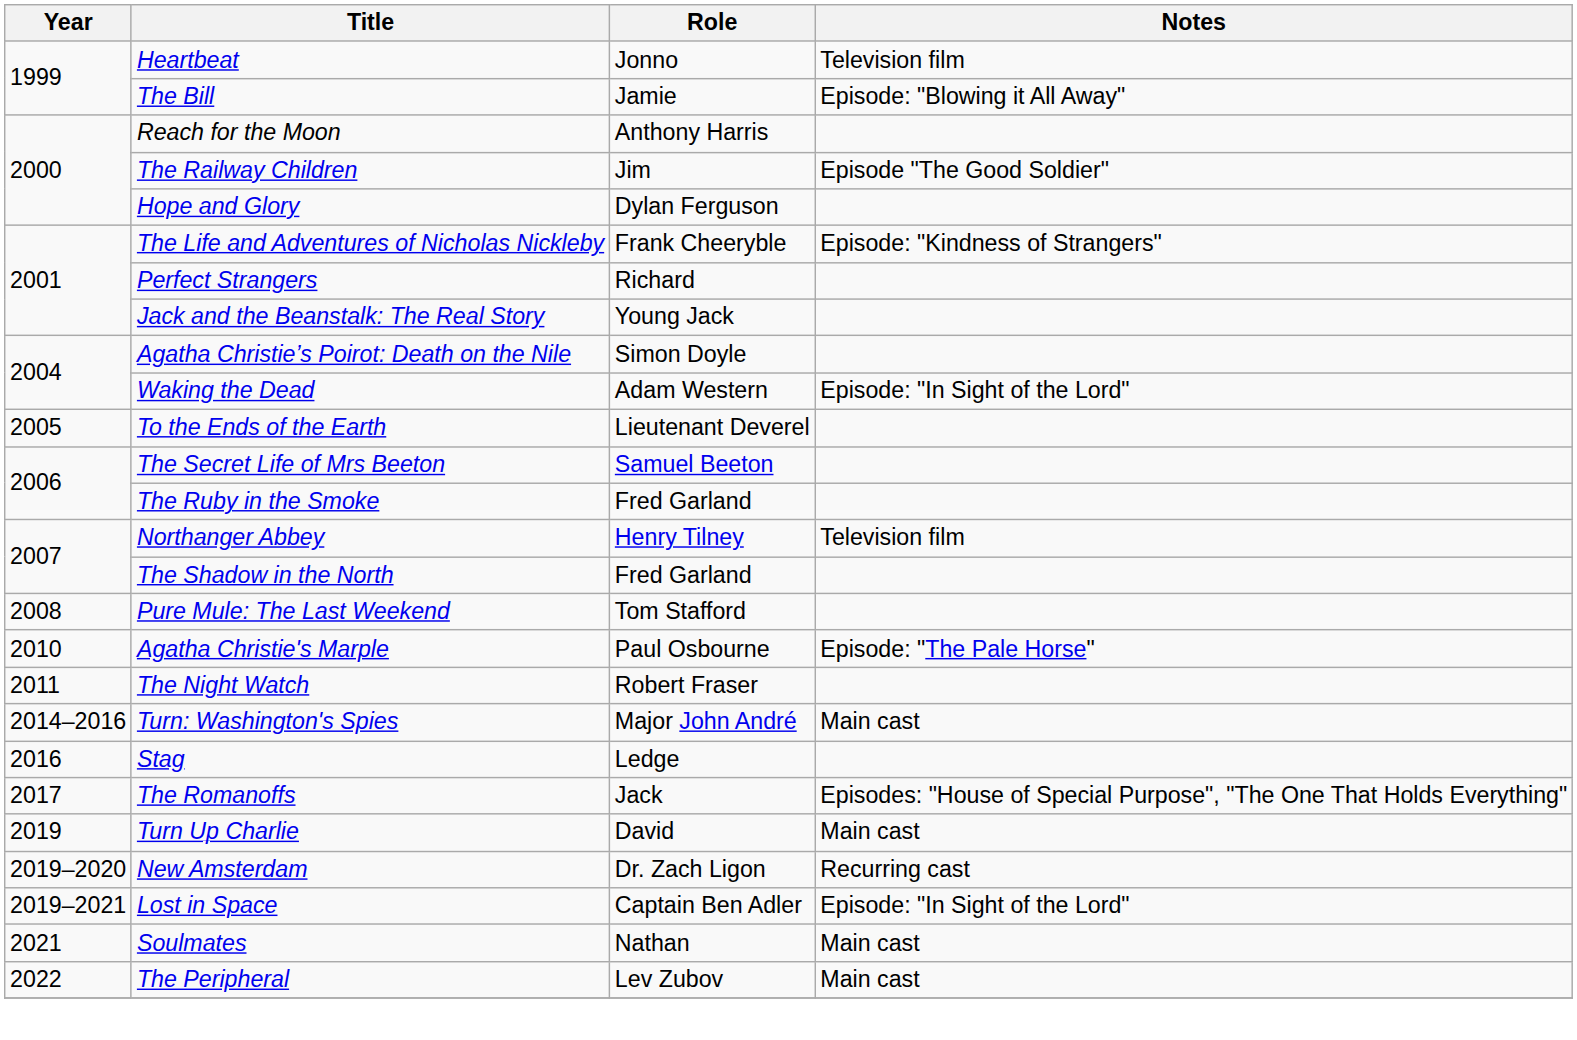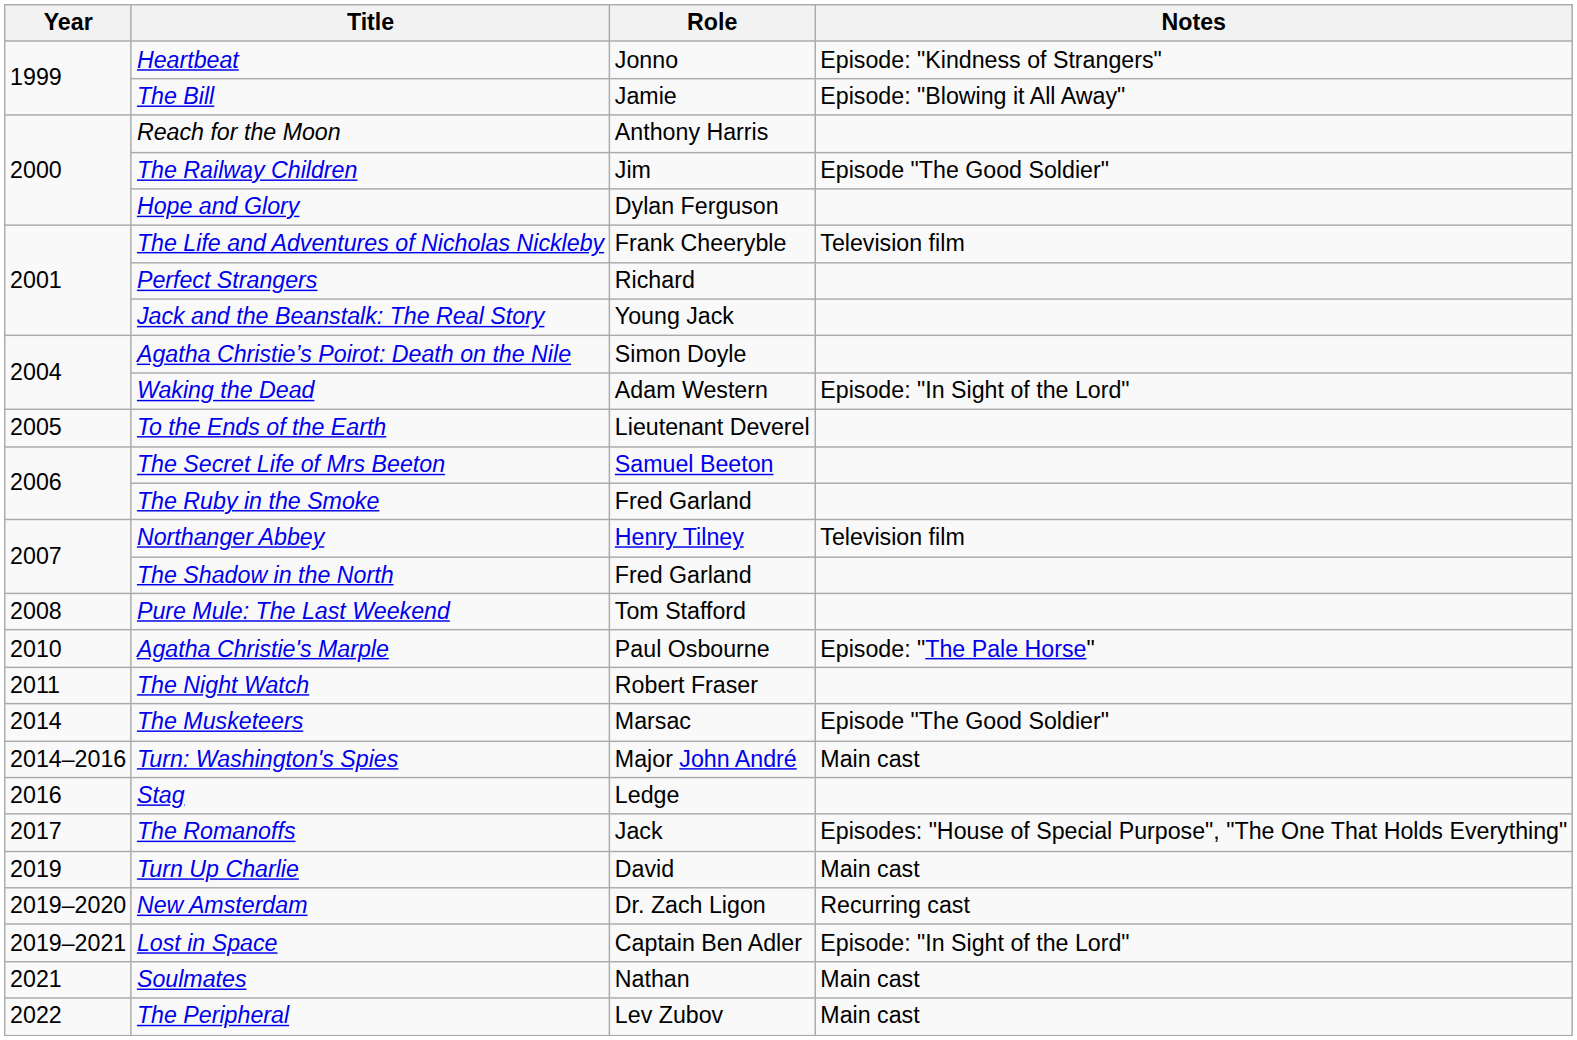 <table class="wikitable sortable">
 <tr>
 <th>Year</th>
 <th>Title</th>
 <th>Role</th>
 <th class="unsortable">Notes</th>
 </tr>
 <tr>
 <td rowspan="2">1999</td>
 <td><em><a href='#'>Heartbeat</a></em></td>
 <td>Jonno</td>
-<td>Television film</td>
+<td>Episode: "Kindness of Strangers"</td>
 </tr>
 <tr>
 <td><em><a href='#'>The Bill</a></em></td>
 <td>Jamie</td>
 <td>Episode: "Blowing it All Away"</td>
 </tr>
 <tr>
 <td rowspan="3">2000</td>
 <td><em>Reach for the Moon</em></td>
 <td>Anthony Harris</td>
 <td></td>
 </tr>
 <tr>
 <td><em><a href='#'>The Railway Children</a></em></td>
 <td>Jim</td>
 <td>Episode "The Good Soldier"</td>
 </tr>
 <tr>
 <td><em><a href='#'>Hope and Glory</a></em></td>
 <td>Dylan Ferguson</td>
 <td></td>
 </tr>
 <tr>
 <td rowspan="3">2001</td>
 <td><em><a href='#'>The Life and Adventures of Nicholas Nickleby</a></em></td>
 <td>Frank Cheeryble</td>
-<td>Episode: "Kindness of Strangers"</td>
+<td>Television film</td>
 </tr>
 <tr>
 <td><em><a href='#'>Perfect Strangers</a></em></td>
 <td>Richard</td>
 <td></td>
 </tr>
 <tr>
 <td><em><a href='#'>Jack and the Beanstalk: The Real Story</a></em></td>
 <td>Young Jack</td>
 <td></td>
 </tr>
 <tr>
 <td rowspan="2">2004</td>
 <td><em><a href='#'>Agatha Christie’s Poirot: Death on the Nile</a></em></td>
 <td>Simon Doyle</td>
 <td></td>
 </tr>
 <tr>
 <td><em><a href='#'>Waking the Dead</a></em></td>
 <td>Adam Western</td>
 <td>Episode: "In Sight of the Lord"</td>
 </tr>
 <tr>
 <td>2005</td>
 <td><em><a href='#'>To the Ends of the Earth</a></em></td>
 <td>Lieutenant Deverel</td>
 <td></td>
 </tr>
 <tr>
 <td rowspan="2">2006</td>
 <td><em><a href='#'>The Secret Life of Mrs Beeton</a></em></td>
 <td><a href='#'>Samuel Beeton</a></td>
 <td></td>
 </tr>
 <tr>
 <td><em><a href='#'>The Ruby in the Smoke</a></em></td>
 <td>Fred Garland</td>
 <td></td>
 </tr>
 <tr>
 <td rowspan="2">2007</td>
 <td><em><a href='#'>Northanger Abbey</a></em></td>
 <td><a href='#'>Henry Tilney</a></td>
 <td>Television film</td>
 </tr>
 <tr>
 <td><em><a href='#'>The Shadow in the North</a></em></td>
 <td>Fred Garland</td>
 <td></td>
 </tr>
 <tr>
 <td>2008</td>
 <td><em><a href='#'>Pure Mule: The Last Weekend</a></em></td>
 <td>Tom Stafford</td>
 <td></td>
 </tr>
 <tr>
 <td>2010</td>
 <td><em><a href='#'>Agatha Christie's Marple</a></em></td>
 <td>Paul Osbourne</td>
 <td>Episode: "<a href='#'>The Pale Horse</a>"</td>
 </tr>
 <tr>
 <td>2011</td>
 <td><em><a href='#'>The Night Watch</a></em></td>
 <td>Robert Fraser</td>
 <td></td>
 </tr>
 <tr>
+<td>2014</td>
+<td><em><a href='#'>The Musketeers</a></em></td>
+<td>Marsac</td>
+<td>Episode "The Good Soldier"</td>
+</tr>
+<tr>
 <td>2014–2016</td>
 <td><em><a href='#'>Turn: Washington's Spies</a></em></td>
 <td>Major <a href='#'>John André</a></td>
 <td>Main cast</td>
 </tr>
 <tr>
 <td>2016</td>
 <td><em><a href='#'>Stag</a></em></td>
 <td>Ledge</td>
 <td></td>
 </tr>
 <tr>
 <td>2017</td>
 <td><em><a href='#'>The Romanoffs</a></em></td>
 <td>Jack</td>
 <td>Episodes: "House of Special Purpose", "The One That Holds Everything"</td>
 </tr>
 <tr>
 <td>2019</td>
 <td><em><a href='#'>Turn Up Charlie</a></em></td>
 <td>David</td>
 <td>Main cast</td>
 </tr>
 <tr>
 <td>2019–2020</td>
 <td><em><a href='#'>New Amsterdam</a></em></td>
 <td>Dr. Zach Ligon</td>
 <td>Recurring cast</td>
 </tr>
 <tr>
 <td>2019–2021</td>
 <td><em><a href='#'>Lost in Space</a></em></td>
 <td>Captain Ben Adler</td>
 <td>Episode: "In Sight of the Lord"</td>
 </tr>
 <tr>
 <td>2021</td>
 <td><em><a href='#'>Soulmates</a></em></td>
 <td>Nathan</td>
 <td>Main cast</td>
 </tr>
 <tr>
 <td>2022</td>
 <td><em><a href='#'>The Peripheral</a></em></td>
 <td>Lev Zubov</td>
 <td>Main cast</td>
 </tr>
 <tr>
 </tr>
 </table>
